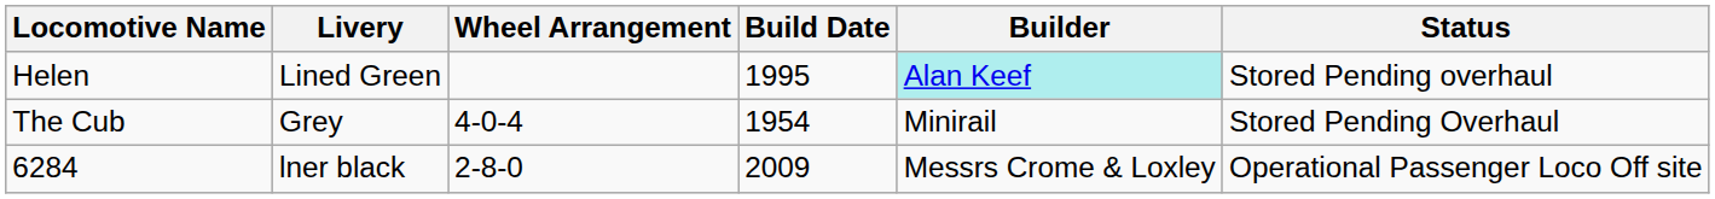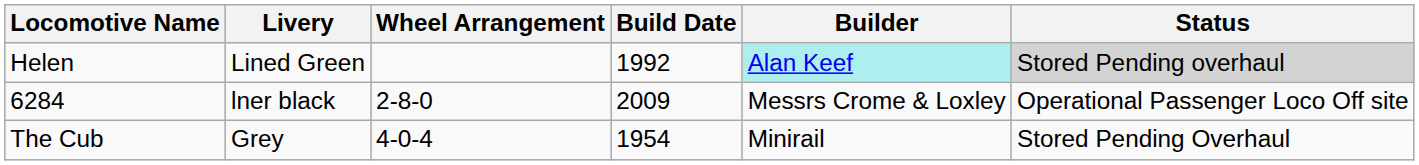 <table class="wikitable">
 <tr>
 <th>Locomotive Name</th>
 <th>Livery</th>
 <th>Wheel Arrangement</th>
 <th>Build Date</th>
 <th>Builder</th>
 <th>Status</th>
 </tr>
 <tr>
 <td>Helen</td>
 <td>Lined Green</td>
 <td></td>
-<td>1995</td>
+<td>1992</td>
 <td style="background: paleturquoise;"><a href='#'>Alan Keef</a></td>
-<td>Stored Pending overhaul</td>
+<td style="background: lightgrey;">Stored Pending overhaul</td>
+</tr>
+<tr>
+<td>6284</td>
+<td>lner black</td>
+<td>2-8-0</td>
+<td>2009</td>
+<td>Messrs Crome & Loxley</td>
+<td>Operational Passenger Loco Off site</td>
 </tr>
 <tr>
 <td>The Cub</td>
 <td>Grey</td>
 <td>4-0-4</td>
 <td>1954</td>
 <td>Minirail</td>
 <td>Stored Pending Overhaul</td>
 </tr>
-<tr>
-<td>6284</td>
-<td>lner black</td>
-<td>2-8-0</td>
-<td>2009</td>
-<td>Messrs Crome & Loxley</td>
-<td>Operational Passenger Loco Off site</td>
-</tr>
 </table>
